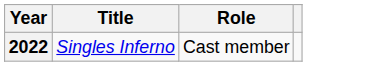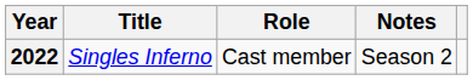 <table class="wikitable plainrowheaders">
 <tr>
 <th scope="col">Year</th>
 <th scope="col">Title</th>
 <th scope="col">Role</th>
+<th scope="col">Notes</th>
 <th scope="col" class="unsortable"></th>
 </tr>
 <tr>
 <th scope="row">2022</th>
 <td><a href='#'><em>Singles Inferno</em></a></td>
 <td>Cast member</td>
+<td>Season 2</td>
 <td style="text-align:center"></td>
 </tr>
 </table>
